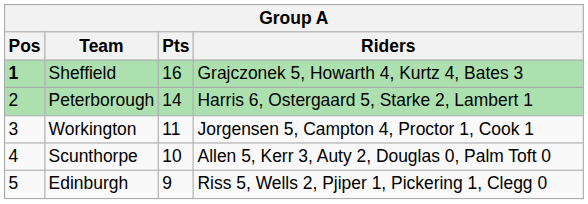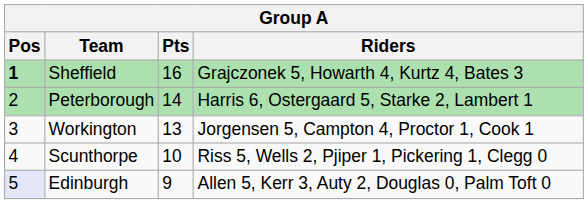 <table class="wikitable">
 <tr>
 <th colspan="4">Group A</th>
 </tr>
 <tr>
 <th width=20>Pos</th>
 <th width=90>Team</th>
 <th width=20>Pts</th>
 <th width=350>Riders</th>
 </tr>
 <tr style="background:#ACE1AF;">
 <td><strong>1</strong></td>
 <td align=left>Sheffield</td>
 <td>16</td>
 <td>Grajczonek 5, Howarth 4, Kurtz 4, Bates 3</td>
 </tr>
 <tr style="background:#ACE1AF;">
 <td>2</td>
 <td align=left>Peterborough</td>
 <td>14</td>
 <td>Harris 6, Ostergaard 5, Starke 2, Lambert 1</td>
 </tr>
 <tr>
 <td>3</td>
 <td align=left>Workington</td>
-<td>11</td>
+<td>13</td>
 <td>Jorgensen 5, Campton 4, Proctor 1, Cook 1</td>
 </tr>
 <tr>
 <td>4</td>
 <td align=left>Scunthorpe</td>
 <td>10</td>
+<td>Riss 5, Wells 2, Pjiper 1, Pickering 1, Clegg 0</td>
+</tr>
+<tr>
+<td style="background: lavender;">5</td>
+<td align=left>Edinburgh</td>
+<td>9</td>
 <td>Allen 5, Kerr 3, Auty 2, Douglas 0, Palm Toft 0</td>
 </tr>
-<tr>
-<td>5</td>
-<td align=left>Edinburgh</td>
-<td>9</td>
-<td>Riss 5, Wells 2, Pjiper 1, Pickering 1, Clegg 0</td>
-</tr>
 </table>
